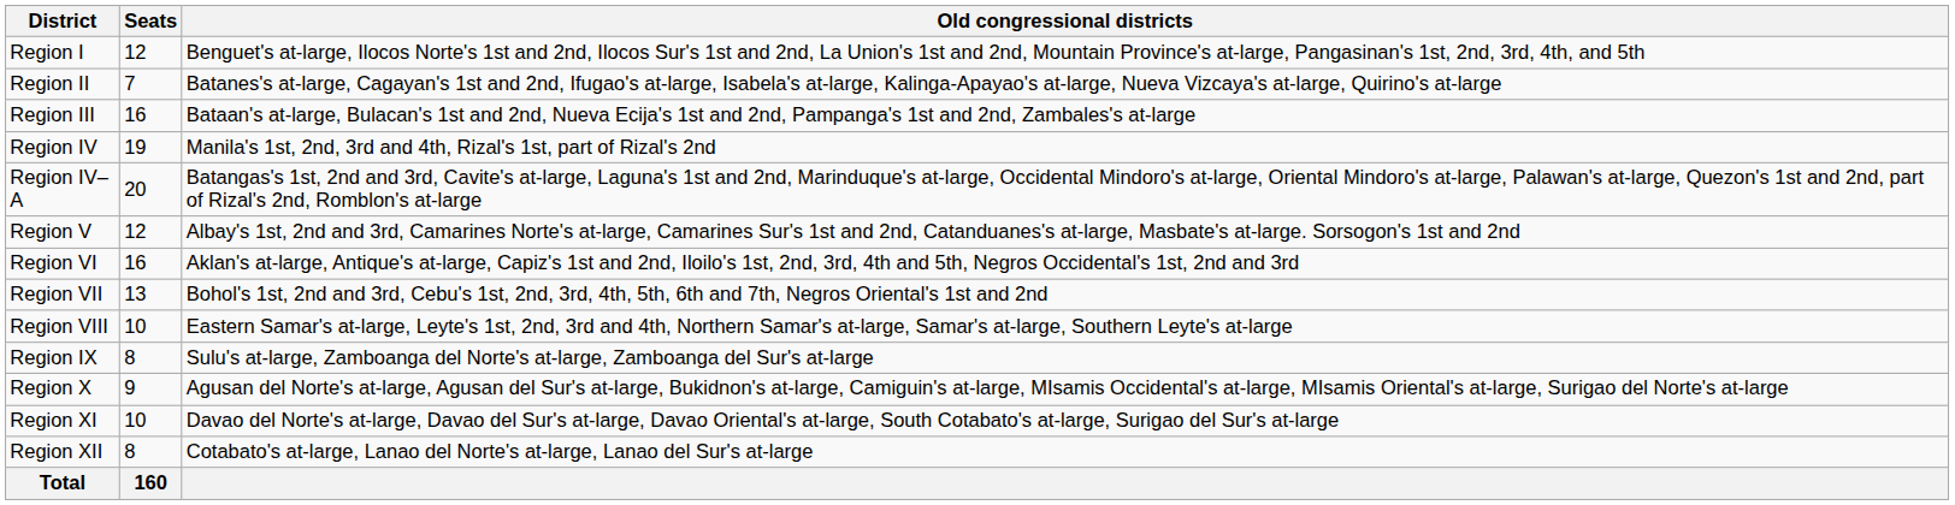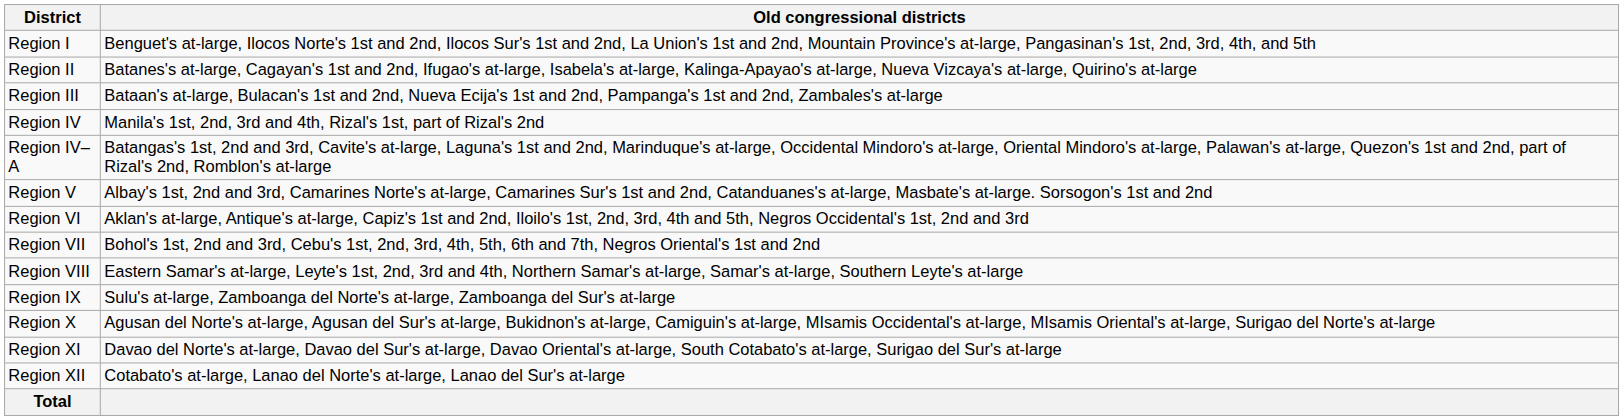 <table class="wikitable">
 <tr>
 <th>District</th>
-<th>Seats</th>
 <th>Old congressional districts</th>
 </tr>
 <tr>
 <td>Region I</td>
-<td>12</td>
 <td>Benguet's at-large, Ilocos Norte's 1st and 2nd, Ilocos Sur's 1st and 2nd, La Union's 1st and 2nd, Mountain Province's at-large, Pangasinan's 1st, 2nd, 3rd, 4th, and 5th</td>
 </tr>
 <tr>
 <td>Region II</td>
-<td>7</td>
 <td>Batanes's at-large, Cagayan's 1st and 2nd, Ifugao's at-large, Isabela's at-large, Kalinga-Apayao's at-large, Nueva Vizcaya's at-large, Quirino's at-large</td>
 </tr>
 <tr>
 <td>Region III</td>
-<td>16</td>
 <td>Bataan's at-large, Bulacan's 1st and 2nd, Nueva Ecija's 1st and 2nd, Pampanga's 1st and 2nd, Zambales's at-large</td>
 </tr>
 <tr>
 <td>Region IV</td>
-<td>19</td>
 <td>Manila's 1st, 2nd, 3rd and 4th, Rizal's 1st, part of Rizal's 2nd</td>
 </tr>
 <tr>
 <td>Region IV–A</td>
-<td>20</td>
 <td>Batangas's 1st, 2nd and 3rd, Cavite's at-large, Laguna's 1st and 2nd, Marinduque's at-large, Occidental Mindoro's at-large, Oriental Mindoro's at-large, Palawan's at-large, Quezon's 1st and 2nd, part of Rizal's 2nd, Romblon's at-large</td>
 </tr>
 <tr>
 <td>Region V</td>
-<td>12</td>
 <td>Albay's 1st, 2nd and 3rd, Camarines Norte's at-large, Camarines Sur's 1st and 2nd, Catanduanes's at-large, Masbate's at-large. Sorsogon's 1st and 2nd</td>
 </tr>
 <tr>
 <td>Region VI</td>
-<td>16</td>
 <td>Aklan's at-large, Antique's at-large, Capiz's 1st and 2nd, Iloilo's 1st, 2nd, 3rd, 4th and 5th, Negros Occidental's 1st, 2nd and 3rd</td>
 </tr>
 <tr>
 <td>Region VII</td>
-<td>13</td>
 <td>Bohol's 1st, 2nd and 3rd, Cebu's 1st, 2nd, 3rd, 4th, 5th, 6th and 7th, Negros Oriental's 1st and 2nd</td>
 </tr>
 <tr>
 <td>Region VIII</td>
-<td>10</td>
 <td>Eastern Samar's at-large, Leyte's 1st, 2nd, 3rd and 4th, Northern Samar's at-large, Samar's at-large, Southern Leyte's at-large</td>
 </tr>
 <tr>
 <td>Region IX</td>
-<td>8</td>
 <td>Sulu's at-large, Zamboanga del Norte's at-large, Zamboanga del Sur's at-large</td>
 </tr>
 <tr>
 <td>Region X</td>
-<td>9</td>
 <td>Agusan del Norte's at-large, Agusan del Sur's at-large, Bukidnon's at-large, Camiguin's at-large, MIsamis Occidental's at-large, MIsamis Oriental's at-large, Surigao del Norte's at-large</td>
 </tr>
 <tr>
 <td>Region XI</td>
-<td>10</td>
 <td>Davao del Norte's at-large, Davao del Sur's at-large, Davao Oriental's at-large, South Cotabato's at-large, Surigao del Sur's at-large</td>
 </tr>
 <tr>
 <td>Region XII</td>
-<td>8</td>
 <td>Cotabato's at-large, Lanao del Norte's at-large, Lanao del Sur's at-large</td>
 </tr>
 <tr>
 <th>Total</th>
-<th>160</th>
 <th></th>
 </tr>
 </table>
